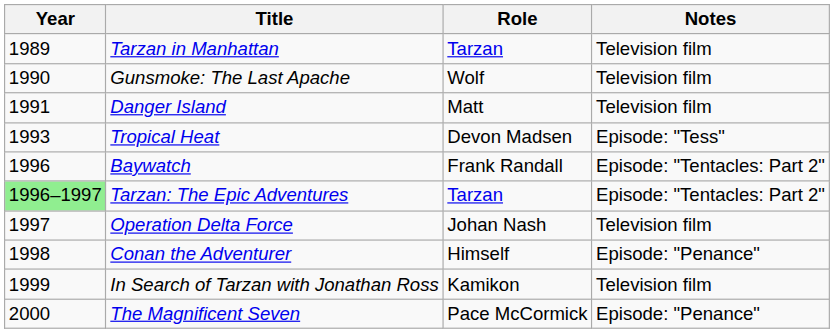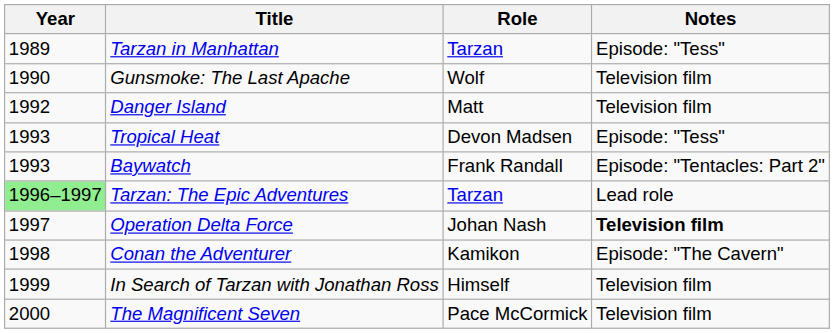 <table class="wikitable sortable">
 <tr>
 <th>Year</th>
 <th>Title</th>
 <th>Role</th>
 <th class="unsortable">Notes</th>
 </tr>
 <tr>
 <td>1989</td>
 <td><em><a href='#'>Tarzan in Manhattan</a></em></td>
 <td><a href='#'>Tarzan</a></td>
-<td>Television film</td>
+<td>Episode: "Tess"</td>
 </tr>
 <tr>
 <td>1990</td>
 <td><em>Gunsmoke: The Last Apache</em></td>
 <td>Wolf</td>
 <td>Television film</td>
 </tr>
 <tr>
-<td>1991</td>
+<td>1992</td>
 <td><a href='#'><em>Danger Island</em></a></td>
 <td>Matt</td>
 <td>Television film</td>
 </tr>
 <tr>
 <td>1993</td>
 <td><em><a href='#'>Tropical Heat</a></em></td>
 <td>Devon Madsen</td>
 <td>Episode: "Tess"</td>
 </tr>
 <tr>
-<td>1996</td>
+<td>1993</td>
 <td><em><a href='#'>Baywatch</a></em></td>
 <td>Frank Randall</td>
 <td>Episode: "Tentacles: Part 2"</td>
 </tr>
 <tr>
 <td style="background: lightgreen;">1996–1997</td>
 <td><em><a href='#'>Tarzan: The Epic Adventures</a></em></td>
 <td><a href='#'>Tarzan</a></td>
-<td>Episode: "Tentacles: Part 2"</td>
+<td>Lead role</td>
 </tr>
 <tr>
 <td>1997</td>
 <td><em><a href='#'>Operation Delta Force</a></em></td>
 <td>Johan Nash</td>
-<td>Television film</td>
+<td><strong>Television film</strong></td>
 </tr>
 <tr>
 <td>1998</td>
 <td><a href='#'><em>Conan the Adventurer</em></a></td>
-<td>Himself</td>
-<td>Episode: "Penance"</td>
+<td>Kamikon</td>
+<td>Episode: "The Cavern"</td>
 </tr>
 <tr>
 <td>1999</td>
 <td><em>In Search of Tarzan with Jonathan Ross</em></td>
-<td>Kamikon</td>
+<td>Himself</td>
 <td>Television film</td>
 </tr>
 <tr>
 <td>2000</td>
 <td><a href='#'><em>The Magnificent Seven</em></a></td>
 <td>Pace McCormick</td>
-<td>Episode: "Penance"</td>
+<td>Television film</td>
 </tr>
 </table>
